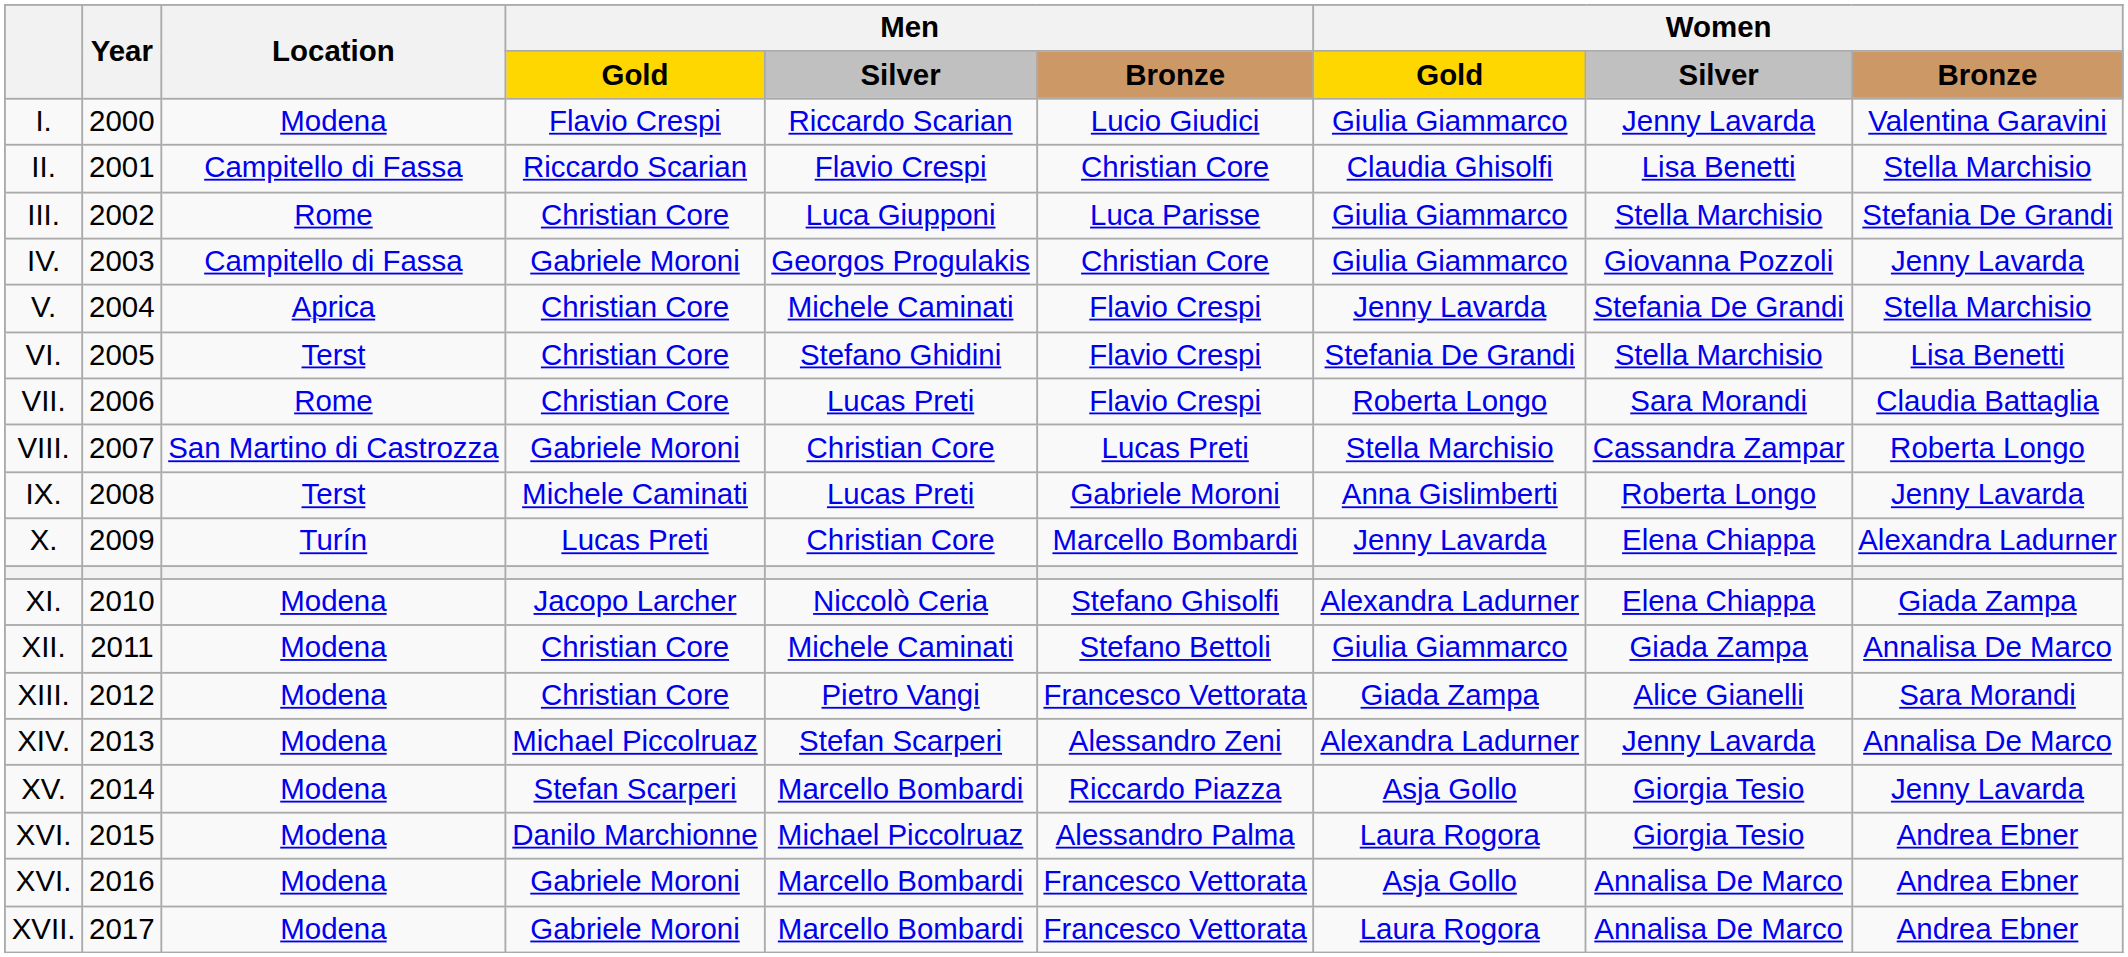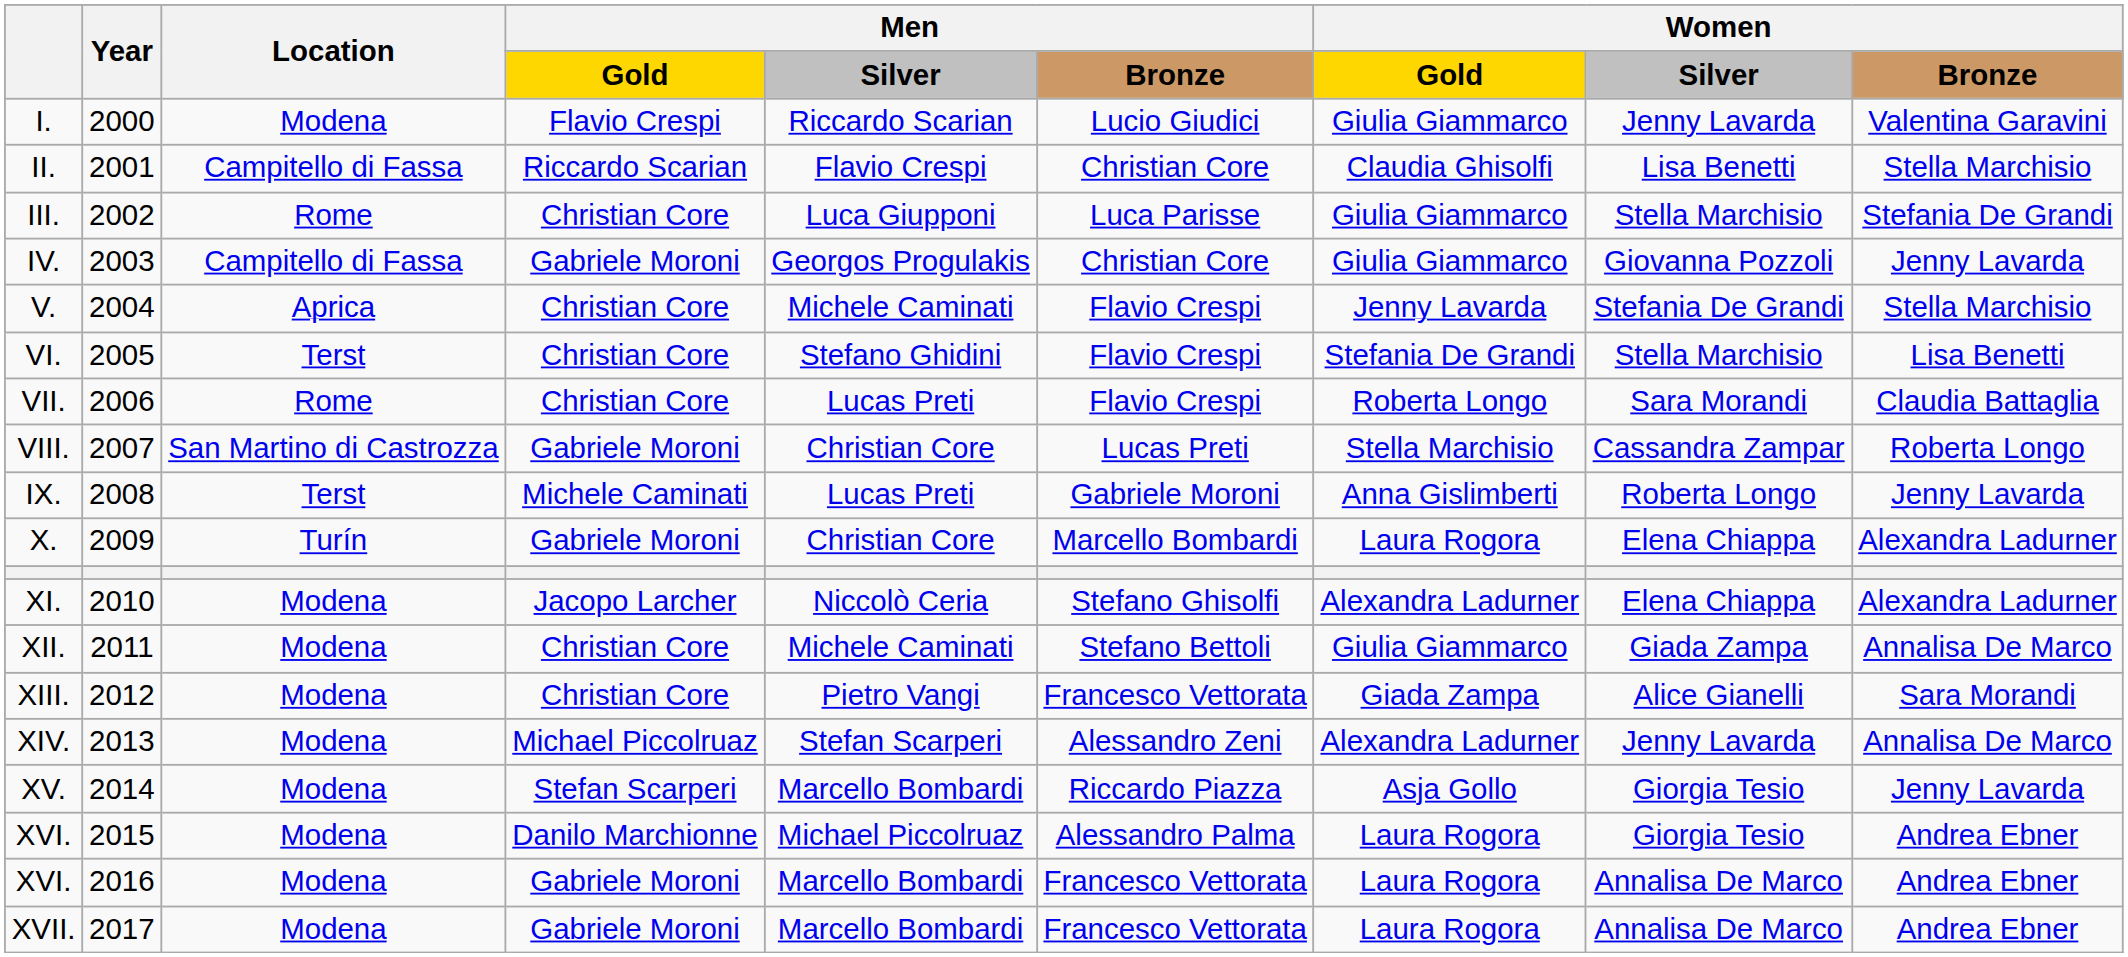 <table class="wikitable">
 <tr>
 <th rowspan="2"></th>
 <th rowspan="2">Year</th>
 <th rowspan="2">Location</th>
 <th colspan="3">Men</th>
 <th colspan="3">Women</th>
 </tr>
 <tr>
 <th style="background-color:gold">Gold</th>
 <th style="background-color:silver">Silver</th>
 <th style="background-color:#cc9966;">Bronze</th>
 <th style="background-color:gold">Gold</th>
 <th style="background-color:silver">Silver</th>
 <th style="background-color:#cc9966;">Bronze</th>
 </tr>
 <tr align="center">
 <td>I.</td>
 <td>2000</td>
 <td><a href='#'>Modena</a></td>
 <td><a href='#'>Flavio Crespi</a></td>
 <td><a href='#'>Riccardo Scarian</a></td>
 <td><a href='#'>Lucio Giudici</a></td>
 <td><a href='#'>Giulia Giammarco</a></td>
 <td><a href='#'>Jenny Lavarda</a></td>
 <td><a href='#'>Valentina Garavini</a></td>
 </tr>
 <tr align="center">
 <td>II.</td>
 <td>2001</td>
 <td><a href='#'>Campitello di Fassa</a></td>
 <td><a href='#'>Riccardo Scarian</a></td>
 <td><a href='#'>Flavio Crespi</a></td>
 <td><a href='#'>Christian Core</a></td>
 <td><a href='#'>Claudia Ghisolfi</a></td>
 <td><a href='#'>Lisa Benetti</a></td>
 <td><a href='#'>Stella Marchisio</a></td>
 </tr>
 <tr align="center">
 <td>III.</td>
 <td>2002</td>
 <td><a href='#'>Rome</a></td>
 <td><a href='#'>Christian Core</a></td>
 <td><a href='#'>Luca Giupponi</a></td>
 <td><a href='#'>Luca Parisse</a></td>
 <td><a href='#'>Giulia Giammarco</a></td>
 <td><a href='#'>Stella Marchisio</a></td>
 <td><a href='#'>Stefania De Grandi</a></td>
 </tr>
 <tr align="center">
 <td>IV.</td>
 <td>2003</td>
 <td><a href='#'>Campitello di Fassa</a></td>
 <td><a href='#'>Gabriele Moroni</a></td>
 <td><a href='#'>Georgos Progulakis</a></td>
 <td><a href='#'>Christian Core</a></td>
 <td><a href='#'>Giulia Giammarco</a></td>
 <td><a href='#'>Giovanna Pozzoli</a></td>
 <td><a href='#'>Jenny Lavarda</a></td>
 </tr>
 <tr align="center">
 <td>V.</td>
 <td>2004</td>
 <td><a href='#'>Aprica</a></td>
 <td><a href='#'>Christian Core</a></td>
 <td><a href='#'>Michele Caminati</a></td>
 <td><a href='#'>Flavio Crespi</a></td>
 <td><a href='#'>Jenny Lavarda</a></td>
 <td><a href='#'>Stefania De Grandi</a></td>
 <td><a href='#'>Stella Marchisio</a></td>
 </tr>
 <tr align="center">
 <td>VI.</td>
 <td>2005</td>
 <td><a href='#'>Terst</a></td>
 <td><a href='#'>Christian Core</a></td>
 <td><a href='#'>Stefano Ghidini</a></td>
 <td><a href='#'>Flavio Crespi</a></td>
 <td><a href='#'>Stefania De Grandi</a></td>
 <td><a href='#'>Stella Marchisio</a></td>
 <td><a href='#'>Lisa Benetti</a></td>
 </tr>
 <tr align="center">
 <td>VII.</td>
 <td>2006</td>
 <td><a href='#'>Rome</a></td>
 <td><a href='#'>Christian Core</a></td>
 <td><a href='#'>Lucas Preti</a></td>
 <td><a href='#'>Flavio Crespi</a></td>
 <td><a href='#'>Roberta Longo</a></td>
 <td><a href='#'>Sara Morandi</a></td>
 <td><a href='#'>Claudia Battaglia</a></td>
 </tr>
 <tr align="center">
 <td>VIII.</td>
 <td>2007</td>
 <td><a href='#'>San Martino di Castrozza</a></td>
 <td><a href='#'>Gabriele Moroni</a></td>
 <td><a href='#'>Christian Core</a></td>
 <td><a href='#'>Lucas Preti</a></td>
 <td><a href='#'>Stella Marchisio</a></td>
 <td><a href='#'>Cassandra Zampar</a></td>
 <td><a href='#'>Roberta Longo</a></td>
 </tr>
 <tr align="center">
 <td>IX.</td>
 <td>2008</td>
 <td><a href='#'>Terst</a></td>
 <td><a href='#'>Michele Caminati</a></td>
 <td><a href='#'>Lucas Preti</a></td>
 <td><a href='#'>Gabriele Moroni</a></td>
 <td><a href='#'>Anna Gislimberti</a></td>
 <td><a href='#'>Roberta Longo</a></td>
 <td><a href='#'>Jenny Lavarda</a></td>
 </tr>
 <tr align="center">
 <td>X.</td>
 <td>2009</td>
 <td><a href='#'>Turín</a></td>
-<td><a href='#'>Lucas Preti</a></td>
+<td><a href='#'>Gabriele Moroni</a></td>
 <td><a href='#'>Christian Core</a></td>
 <td><a href='#'>Marcello Bombardi</a></td>
-<td><a href='#'>Jenny Lavarda</a></td>
+<td><a href='#'>Laura Rogora</a></td>
 <td><a href='#'>Elena Chiappa</a></td>
 <td><a href='#'>Alexandra Ladurner</a></td>
 </tr>
 <tr>
 <th></th>
 <th></th>
 <th></th>
 <th></th>
 <th></th>
 <th></th>
 <th></th>
 <th></th>
 <th></th>
 </tr>
 <tr align="center">
 <td>XI.</td>
 <td>2010</td>
 <td><a href='#'>Modena</a></td>
 <td><a href='#'>Jacopo Larcher</a></td>
 <td><a href='#'>Niccolò Ceria</a></td>
 <td><a href='#'>Stefano Ghisolfi</a></td>
 <td><a href='#'>Alexandra Ladurner</a></td>
 <td><a href='#'>Elena Chiappa</a></td>
-<td><a href='#'>Giada Zampa</a></td>
+<td><a href='#'>Alexandra Ladurner</a></td>
 </tr>
 <tr align="center">
 <td>XII.</td>
 <td>2011</td>
 <td><a href='#'>Modena</a></td>
 <td><a href='#'>Christian Core</a></td>
 <td><a href='#'>Michele Caminati</a></td>
 <td><a href='#'>Stefano Bettoli</a></td>
 <td><a href='#'>Giulia Giammarco</a></td>
 <td><a href='#'>Giada Zampa</a></td>
 <td><a href='#'>Annalisa De Marco</a></td>
 </tr>
 <tr align="center">
 <td>XIII.</td>
 <td>2012</td>
 <td><a href='#'>Modena</a></td>
 <td><a href='#'>Christian Core</a></td>
 <td><a href='#'>Pietro Vangi</a></td>
 <td><a href='#'>Francesco Vettorata</a></td>
 <td><a href='#'>Giada Zampa</a></td>
 <td><a href='#'>Alice Gianelli</a></td>
 <td><a href='#'>Sara Morandi</a></td>
 </tr>
 <tr align="center">
 <td>XIV.</td>
 <td>2013</td>
 <td><a href='#'>Modena</a></td>
 <td><a href='#'>Michael Piccolruaz</a></td>
 <td><a href='#'>Stefan Scarperi</a></td>
 <td><a href='#'>Alessandro Zeni</a></td>
 <td><a href='#'>Alexandra Ladurner</a></td>
 <td><a href='#'>Jenny Lavarda</a></td>
 <td><a href='#'>Annalisa De Marco</a></td>
 </tr>
 <tr align="center">
 <td>XV.</td>
 <td>2014</td>
 <td><a href='#'>Modena</a></td>
 <td><a href='#'>Stefan Scarperi</a></td>
 <td><a href='#'>Marcello Bombardi</a></td>
 <td><a href='#'>Riccardo Piazza</a></td>
 <td><a href='#'>Asja Gollo</a></td>
 <td><a href='#'>Giorgia Tesio</a></td>
 <td><a href='#'>Jenny Lavarda</a></td>
 </tr>
 <tr align="center">
 <td>XVI.</td>
 <td>2015</td>
 <td><a href='#'>Modena</a></td>
 <td><a href='#'>Danilo Marchionne</a></td>
 <td><a href='#'>Michael Piccolruaz</a></td>
 <td><a href='#'>Alessandro Palma</a></td>
 <td><a href='#'>Laura Rogora</a></td>
 <td><a href='#'>Giorgia Tesio</a></td>
 <td><a href='#'>Andrea Ebner</a></td>
 </tr>
 <tr align="center">
 <td>XVI.</td>
 <td>2016</td>
 <td><a href='#'>Modena</a></td>
 <td><a href='#'>Gabriele Moroni</a></td>
 <td><a href='#'>Marcello Bombardi</a></td>
 <td><a href='#'>Francesco Vettorata</a></td>
-<td><a href='#'>Asja Gollo</a></td>
+<td><a href='#'>Laura Rogora</a></td>
 <td><a href='#'>Annalisa De Marco</a></td>
 <td><a href='#'>Andrea Ebner</a></td>
 </tr>
 <tr align="center">
 <td>XVII.</td>
 <td>2017</td>
 <td><a href='#'>Modena</a></td>
 <td><a href='#'>Gabriele Moroni</a></td>
 <td><a href='#'>Marcello Bombardi</a></td>
 <td><a href='#'>Francesco Vettorata</a></td>
 <td><a href='#'>Laura Rogora</a></td>
 <td><a href='#'>Annalisa De Marco</a></td>
 <td><a href='#'>Andrea Ebner</a></td>
 </tr>
 </table>
